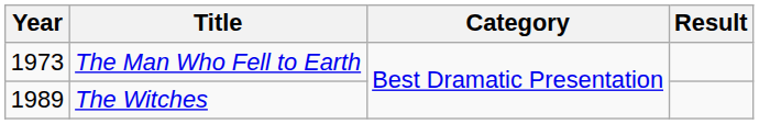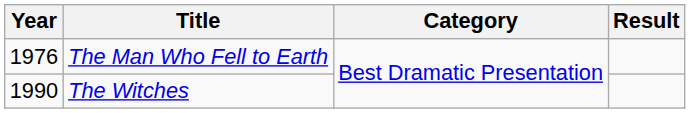 <table class="wikitable">
 <tr>
 <th>Year</th>
 <th>Title</th>
 <th>Category</th>
 <th>Result</th>
 </tr>
 <tr>
-<td>1973</td>
+<td>1976</td>
 <td><em><a href='#'>The Man Who Fell to Earth</a></em></td>
 <td rowspan=2><a href='#'>Best Dramatic Presentation</a></td>
 <td></td>
 </tr>
 <tr>
-<td>1989</td>
+<td>1990</td>
 <td><em><a href='#'>The Witches</a></em></td>
 <td></td>
 </tr>
 </table>
